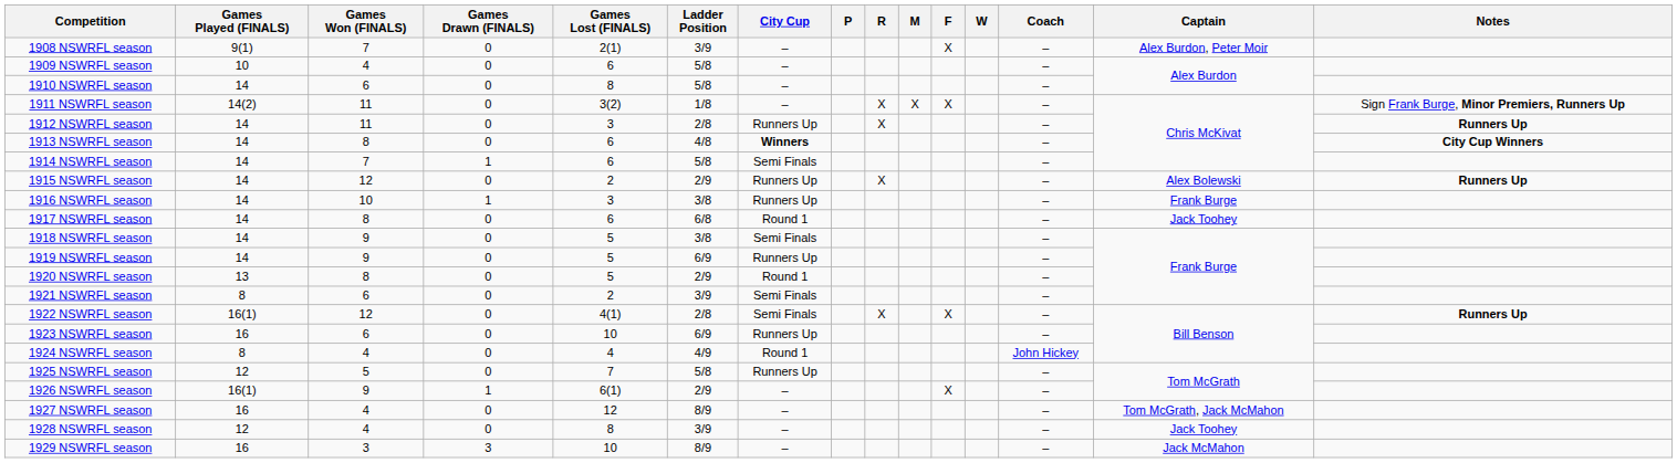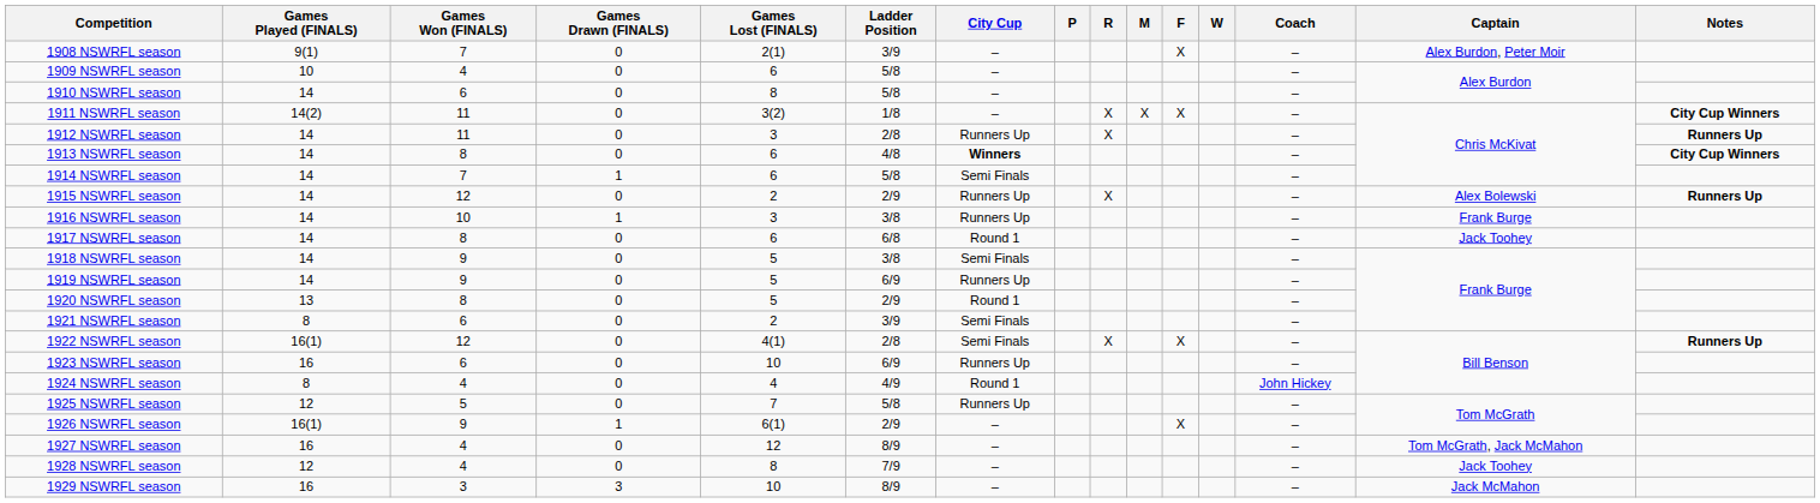 <table class="wikitable" style="width:100%; font-size:90%; text-align:center;">
 <tr>
 <th>Competition</th>
 <th>Games<br>Played (FINALS)</th>
 <th>Games<br>Won (FINALS)</th>
 <th>Games<br>Drawn (FINALS)</th>
 <th>Games<br>Lost (FINALS)</th>
 <th>Ladder<br>Position</th>
 <th><a href='#'>City Cup</a></th>
 <th style="width:2%;">P</th>
 <th style="width:2%;">R</th>
 <th style="width:2%;">M</th>
 <th style="width:2%;">F</th>
 <th style="width:2%;">W</th>
 <th>Coach</th>
 <th>Captain</th>
 <th>Notes</th>
 </tr>
 <tr>
 <td><a href='#'>1908 NSWRFL season</a></td>
 <td>9(1)</td>
 <td>7</td>
 <td>0</td>
 <td>2(1)</td>
 <td>3/9</td>
 <td>–</td>
 <td></td>
 <td></td>
 <td></td>
 <td>X</td>
 <td></td>
 <td>–</td>
 <td><a href='#'>Alex Burdon</a>, <a href='#'>Peter Moir</a></td>
 <td></td>
 </tr>
 <tr>
 <td><a href='#'>1909 NSWRFL season</a></td>
 <td>10</td>
 <td>4</td>
 <td>0</td>
 <td>6</td>
 <td>5/8</td>
 <td>–</td>
 <td></td>
 <td></td>
 <td></td>
 <td></td>
 <td></td>
 <td>–</td>
 <td rowspan="2"><a href='#'>Alex Burdon</a></td>
 <td></td>
 </tr>
 <tr>
 <td><a href='#'>1910 NSWRFL season</a></td>
 <td>14</td>
 <td>6</td>
 <td>0</td>
 <td>8</td>
 <td>5/8</td>
 <td>–</td>
 <td></td>
 <td></td>
 <td></td>
 <td></td>
 <td></td>
 <td>–</td>
 <td></td>
 </tr>
 <tr>
 <td><a href='#'>1911 NSWRFL season</a></td>
 <td>14(2)</td>
 <td>11</td>
 <td>0</td>
 <td>3(2)</td>
 <td>1/8</td>
 <td>–</td>
 <td></td>
 <td>X</td>
 <td>X</td>
 <td>X</td>
 <td></td>
 <td>–</td>
 <td rowspan="4"><a href='#'>Chris McKivat</a></td>
-<td>Sign <a href='#'>Frank Burge</a>, <strong>Minor Premiers, Runners Up</strong></td>
+<td><strong>City Cup Winners</strong></td>
 </tr>
 <tr>
 <td><a href='#'>1912 NSWRFL season</a></td>
 <td>14</td>
 <td>11</td>
 <td>0</td>
 <td>3</td>
 <td>2/8</td>
 <td>Runners Up</td>
 <td></td>
 <td>X</td>
 <td></td>
 <td></td>
 <td></td>
 <td>–</td>
 <td><strong>Runners Up</strong></td>
 </tr>
 <tr>
 <td><a href='#'>1913 NSWRFL season</a></td>
 <td>14</td>
 <td>8</td>
 <td>0</td>
 <td>6</td>
 <td>4/8</td>
 <td><strong>Winners</strong></td>
 <td></td>
 <td></td>
 <td></td>
 <td></td>
 <td></td>
 <td>–</td>
 <td><strong>City Cup Winners</strong></td>
 </tr>
 <tr>
 <td><a href='#'>1914 NSWRFL season</a></td>
 <td>14</td>
 <td>7</td>
 <td>1</td>
 <td>6</td>
 <td>5/8</td>
 <td>Semi Finals</td>
 <td></td>
 <td></td>
 <td></td>
 <td></td>
 <td></td>
 <td>–</td>
 <td></td>
 </tr>
 <tr>
 <td><a href='#'>1915 NSWRFL season</a></td>
 <td>14</td>
 <td>12</td>
 <td>0</td>
 <td>2</td>
 <td>2/9</td>
 <td>Runners Up</td>
 <td></td>
 <td>X</td>
 <td></td>
 <td></td>
 <td></td>
 <td>–</td>
 <td><a href='#'>Alex Bolewski</a></td>
 <td><strong>Runners Up</strong></td>
 </tr>
 <tr>
 <td><a href='#'>1916 NSWRFL season</a></td>
 <td>14</td>
 <td>10</td>
 <td>1</td>
 <td>3</td>
 <td>3/8</td>
 <td>Runners Up</td>
 <td></td>
 <td></td>
 <td></td>
 <td></td>
 <td></td>
 <td>–</td>
 <td><a href='#'>Frank Burge</a></td>
 <td></td>
 </tr>
 <tr>
 <td><a href='#'>1917 NSWRFL season</a></td>
 <td>14</td>
 <td>8</td>
 <td>0</td>
 <td>6</td>
 <td>6/8</td>
 <td>Round 1</td>
 <td></td>
 <td></td>
 <td></td>
 <td></td>
 <td></td>
 <td>–</td>
 <td><a href='#'>Jack Toohey</a></td>
 <td></td>
 </tr>
 <tr>
 <td><a href='#'>1918 NSWRFL season</a></td>
 <td>14</td>
 <td>9</td>
 <td>0</td>
 <td>5</td>
 <td>3/8</td>
 <td>Semi Finals</td>
 <td></td>
 <td></td>
 <td></td>
 <td></td>
 <td></td>
 <td>–</td>
 <td rowspan="4"><a href='#'>Frank Burge</a></td>
 <td></td>
 </tr>
 <tr>
 <td><a href='#'>1919 NSWRFL season</a></td>
 <td>14</td>
 <td>9</td>
 <td>0</td>
 <td>5</td>
 <td>6/9</td>
 <td>Runners Up</td>
 <td></td>
 <td></td>
 <td></td>
 <td></td>
 <td></td>
 <td>–</td>
 <td></td>
 </tr>
 <tr>
 <td><a href='#'>1920 NSWRFL season</a></td>
 <td>13</td>
 <td>8</td>
 <td>0</td>
 <td>5</td>
 <td>2/9</td>
 <td>Round 1</td>
 <td></td>
 <td></td>
 <td></td>
 <td></td>
 <td></td>
 <td>–</td>
 <td></td>
 </tr>
 <tr>
 <td><a href='#'>1921 NSWRFL season</a></td>
 <td>8</td>
 <td>6</td>
 <td>0</td>
 <td>2</td>
 <td>3/9</td>
 <td>Semi Finals</td>
 <td></td>
 <td></td>
 <td></td>
 <td></td>
 <td></td>
 <td>–</td>
 <td></td>
 </tr>
 <tr>
 <td><a href='#'>1922 NSWRFL season</a></td>
 <td>16(1)</td>
 <td>12</td>
 <td>0</td>
 <td>4(1)</td>
 <td>2/8</td>
 <td>Semi Finals</td>
 <td></td>
 <td>X</td>
 <td></td>
 <td>X</td>
 <td></td>
 <td>–</td>
 <td rowspan="3"><a href='#'>Bill Benson</a></td>
 <td><strong>Runners Up</strong></td>
 </tr>
 <tr>
 <td><a href='#'>1923 NSWRFL season</a></td>
 <td>16</td>
 <td>6</td>
 <td>0</td>
 <td>10</td>
 <td>6/9</td>
 <td>Runners Up</td>
 <td></td>
 <td></td>
 <td></td>
 <td></td>
 <td></td>
 <td>–</td>
 <td></td>
 </tr>
 <tr>
 <td><a href='#'>1924 NSWRFL season</a></td>
 <td>8</td>
 <td>4</td>
 <td>0</td>
 <td>4</td>
 <td>4/9</td>
 <td>Round 1</td>
 <td></td>
 <td></td>
 <td></td>
 <td></td>
 <td></td>
 <td><a href='#'>John Hickey</a></td>
 <td></td>
 </tr>
 <tr>
 <td><a href='#'>1925 NSWRFL season</a></td>
 <td>12</td>
 <td>5</td>
 <td>0</td>
 <td>7</td>
 <td>5/8</td>
 <td>Runners Up</td>
 <td></td>
 <td></td>
 <td></td>
 <td></td>
 <td></td>
 <td>–</td>
 <td rowspan="2"><a href='#'>Tom McGrath</a></td>
 <td></td>
 </tr>
 <tr>
 <td><a href='#'>1926 NSWRFL season</a></td>
 <td>16(1)</td>
 <td>9</td>
 <td>1</td>
 <td>6(1)</td>
 <td>2/9</td>
 <td>–</td>
 <td></td>
 <td></td>
 <td></td>
 <td>X</td>
 <td></td>
 <td>–</td>
 <td></td>
 </tr>
 <tr>
 <td><a href='#'>1927 NSWRFL season</a></td>
 <td>16</td>
 <td>4</td>
 <td>0</td>
 <td>12</td>
 <td>8/9</td>
 <td>–</td>
 <td></td>
 <td></td>
 <td></td>
 <td></td>
 <td></td>
 <td>–</td>
 <td><a href='#'>Tom McGrath</a>, <a href='#'>Jack McMahon</a></td>
 <td></td>
 </tr>
 <tr>
 <td><a href='#'>1928 NSWRFL season</a></td>
 <td>12</td>
 <td>4</td>
 <td>0</td>
 <td>8</td>
-<td>3/9</td>
+<td>7/9</td>
 <td>–</td>
 <td></td>
 <td></td>
 <td></td>
 <td></td>
 <td></td>
 <td>–</td>
 <td><a href='#'>Jack Toohey</a></td>
 <td></td>
 </tr>
 <tr>
 <td><a href='#'>1929 NSWRFL season</a></td>
 <td>16</td>
 <td>3</td>
 <td>3</td>
 <td>10</td>
 <td>8/9</td>
 <td>–</td>
 <td></td>
 <td></td>
 <td></td>
 <td></td>
 <td></td>
 <td>–</td>
 <td><a href='#'>Jack McMahon</a></td>
 <td></td>
 </tr>
 </table>
